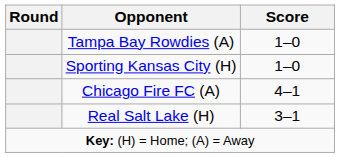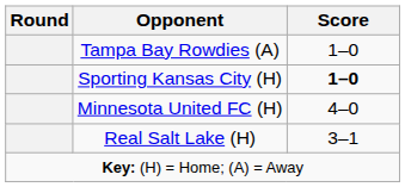 <table class="wikitable plainrowheaders" style="text-align:center; float:right; margin-left:1em">
 <tr>
 <th scope="col" style="width:25px">Round</th>
 <th scope="col">Opponent</th>
 <th scope="col" style="width:90px">Score</th>
 </tr>
 <tr>
 <th scope=row style="text-align:center"></th>
 <td><a href='#'>Tampa Bay Rowdies</a> (A)</td>
 <td>1–0</td>
 </tr>
 <tr>
 <th scope=row style="text-align:center"></th>
 <td><a href='#'>Sporting Kansas City</a> (H)</td>
-<td>1–0</td>
+<td><strong>1–0</strong></td>
 </tr>
 <tr>
 <th scope=row style="text-align:center"></th>
-<td><a href='#'>Chicago Fire FC</a> (A)</td>
-<td>4–1</td>
+<td><a href='#'>Minnesota United FC</a> (H)</td>
+<td>4–0</td>
 </tr>
 <tr>
 <th scope=row style="text-align:center"></th>
 <td><a href='#'>Real Salt Lake</a> (H)</td>
 <td>3–1 </td>
 </tr>
 <tr>
 <td colspan="3"><small><strong>Key:</strong> (H) = Home; (A) = Away</small></td>
 </tr>
 </table>
